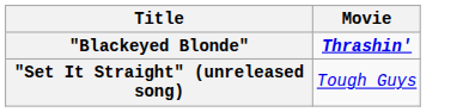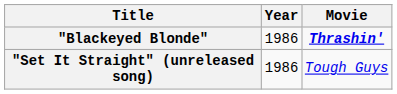 <table class="wikitable plainrowheaders" style="text-align:center;">
 <tr>
 <th scope="col" style="width:18em;">Title</th>
+<th scope="col">Year</th>
 <th scope="col">Movie</th>
 </tr>
 <tr>
 <th scope="row">"Blackeyed Blonde"</th>
+<td>1986</td>
 <td><strong><em><a href='#'>Thrashin'</a></em></strong></td>
 </tr>
 <tr>
 <th scope="row">"Set It Straight" (unreleased song)</th>
+<td>1986</td>
 <td><em><a href='#'>Tough Guys</a></em></td>
 </tr>
 </table>
